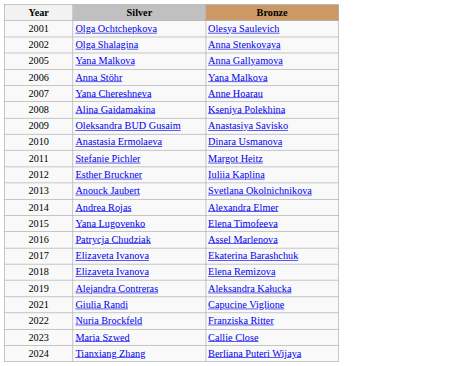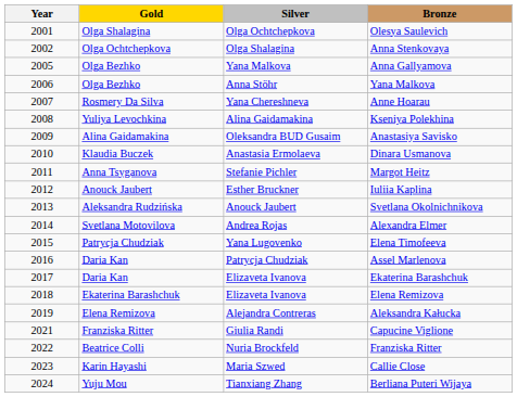 <table class="wikitable">
 <tr>
 <th width="100">Year</th>
+<th width="200" style="background:gold;">Gold</th>
 <th width="200" style="background:silver;">Silver</th>
 <th width="200" style="background:#CC9966;">Bronze</th>
 </tr>
 <tr>
 <td align="center">2001</td>
+<td> <a href='#'>Olga Shalagina</a></td>
 <td> <a href='#'>Olga Ochtchepkova</a></td>
 <td> <a href='#'>Olesya Saulevich</a></td>
 </tr>
 <tr>
 <td align="center">2002</td>
+<td> <a href='#'>Olga Ochtchepkova</a></td>
 <td> <a href='#'>Olga Shalagina</a></td>
 <td> <a href='#'>Anna Stenkovaya</a></td>
 </tr>
 <tr>
 <td align="center">2005</td>
+<td> <a href='#'>Olga Bezhko</a></td>
 <td> <a href='#'>Yana Malkova</a></td>
 <td> <a href='#'>Anna Gallyamova</a></td>
 </tr>
 <tr>
 <td align="center">2006</td>
+<td> <a href='#'>Olga Bezhko</a></td>
 <td> <a href='#'>Anna Stöhr</a></td>
 <td> <a href='#'>Yana Malkova</a></td>
 </tr>
 <tr>
 <td align="center">2007</td>
+<td> <a href='#'>Rosmery Da Silva</a></td>
 <td> <a href='#'>Yana Chereshneva</a></td>
 <td> <a href='#'>Anne Hoarau</a></td>
 </tr>
 <tr>
 <td align="center">2008</td>
+<td> <a href='#'>Yuliya Levochkina</a></td>
 <td> <a href='#'>Alina Gaidamakina</a></td>
 <td> <a href='#'>Kseniya Polekhina</a></td>
 </tr>
 <tr>
 <td align="center">2009</td>
+<td> <a href='#'>Alina Gaidamakina</a></td>
 <td> <a href='#'>Oleksandra BUD Gusaim</a></td>
 <td> <a href='#'>Anastasiya Savisko</a></td>
 </tr>
 <tr>
 <td align="center">2010</td>
+<td> <a href='#'>Klaudia Buczek</a></td>
 <td> <a href='#'>Anastasia Ermolaeva</a></td>
 <td> <a href='#'>Dinara Usmanova</a></td>
 </tr>
 <tr>
 <td align="center">2011</td>
+<td> <a href='#'>Anna Tsyganova</a></td>
 <td> <a href='#'>Stefanie Pichler</a></td>
 <td> <a href='#'>Margot Heitz</a></td>
 </tr>
 <tr>
 <td align="center">2012</td>
+<td> <a href='#'>Anouck Jaubert</a></td>
 <td> <a href='#'>Esther Bruckner</a></td>
 <td> <a href='#'>Iuliia Kaplina</a></td>
 </tr>
 <tr>
 <td align="center">2013</td>
+<td> <a href='#'>Aleksandra Rudzińska</a></td>
 <td> <a href='#'>Anouck Jaubert</a></td>
 <td> <a href='#'>Svetlana Okolnichnikova</a></td>
 </tr>
 <tr>
 <td align="center">2014</td>
+<td> <a href='#'>Svetlana Motovilova</a></td>
 <td> <a href='#'>Andrea Rojas</a></td>
 <td> <a href='#'>Alexandra Elmer</a></td>
 </tr>
 <tr>
 <td align="center">2015</td>
+<td> <a href='#'>Patrycja Chudziak</a></td>
 <td> <a href='#'>Yana Lugovenko</a></td>
 <td> <a href='#'>Elena Timofeeva</a></td>
 </tr>
 <tr>
 <td align="center">2016</td>
+<td> <a href='#'>Daria Kan</a></td>
 <td> <a href='#'>Patrycja Chudziak</a></td>
 <td> <a href='#'>Assel Marlenova</a></td>
 </tr>
 <tr>
 <td align="center">2017</td>
+<td> <a href='#'>Daria Kan</a></td>
 <td> <a href='#'>Elizaveta Ivanova</a></td>
 <td> <a href='#'>Ekaterina Barashchuk</a></td>
 </tr>
 <tr>
 <td align="center">2018</td>
+<td> <a href='#'>Ekaterina Barashchuk</a></td>
 <td> <a href='#'>Elizaveta Ivanova</a></td>
 <td> <a href='#'>Elena Remizova</a></td>
 </tr>
 <tr>
 <td align="center">2019</td>
+<td> <a href='#'>Elena Remizova</a></td>
 <td> <a href='#'>Alejandra Contreras</a></td>
 <td> <a href='#'>Aleksandra Kałucka</a></td>
 </tr>
 <tr>
 <td align="center">2021</td>
+<td> <a href='#'>Franziska Ritter</a></td>
 <td> <a href='#'>Giulia Randi</a></td>
 <td> <a href='#'>Capucine Viglione</a></td>
 </tr>
 <tr>
 <td align="center">2022</td>
+<td> <a href='#'>Beatrice Colli</a></td>
 <td> <a href='#'>Nuria Brockfeld</a></td>
 <td> <a href='#'>Franziska Ritter</a></td>
 </tr>
 <tr>
 <td align="center">2023</td>
+<td> <a href='#'>Karin Hayashi</a></td>
 <td> <a href='#'>Maria Szwed</a></td>
 <td> <a href='#'>Callie Close</a></td>
 </tr>
 <tr>
 <td align="center">2024</td>
+<td> <a href='#'>Yuju Mou</a></td>
 <td> <a href='#'>Tianxiang Zhang</a></td>
 <td> <a href='#'>Berliana Puteri Wijaya</a></td>
 </tr>
 </table>
